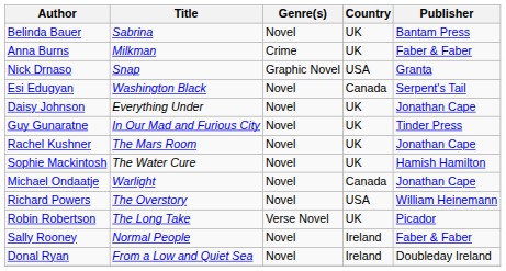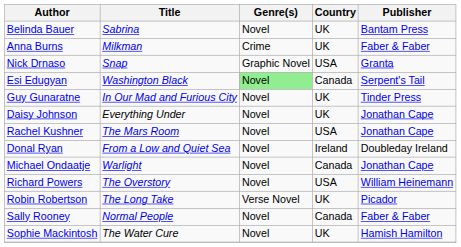 <table class="wikitable">
 <tr>
 <th>Author</th>
 <th>Title</th>
 <th>Genre(s)</th>
 <th>Country</th>
 <th>Publisher</th>
 </tr>
 <tr>
 <td><a href='#'>Belinda Bauer</a></td>
 <td><em><a href='#'>Sabrina</a></em></td>
 <td>Novel</td>
 <td>UK</td>
 <td><a href='#'>Bantam Press</a></td>
 </tr>
 <tr>
 <td><a href='#'>Anna Burns</a></td>
 <td><em><a href='#'>Milkman</a></em></td>
 <td>Crime</td>
 <td>UK</td>
 <td><a href='#'>Faber & Faber</a></td>
 </tr>
 <tr>
 <td><a href='#'>Nick Drnaso</a></td>
 <td><em><a href='#'>Snap</a></em></td>
 <td>Graphic Novel</td>
 <td>USA</td>
 <td><a href='#'>Granta</a></td>
 </tr>
 <tr>
 <td><a href='#'>Esi Edugyan</a></td>
 <td><em><a href='#'>Washington Black</a></em></td>
-<td>Novel</td>
+<td style="background: lightgreen;">Novel</td>
 <td>Canada</td>
 <td><a href='#'>Serpent's Tail</a></td>
+</tr>
+<tr>
+<td><a href='#'>Guy Gunaratne</a></td>
+<td><em><a href='#'>In Our Mad and Furious City</a></em></td>
+<td>Novel</td>
+<td>UK</td>
+<td><a href='#'>Tinder Press</a></td>
 </tr>
 <tr>
 <td><a href='#'> Daisy Johnson</a></td>
 <td><em>Everything Under</em></td>
 <td>Novel</td>
 <td>UK</td>
 <td><a href='#'>Jonathan Cape</a></td>
 </tr>
 <tr>
-<td><a href='#'>Guy Gunaratne</a></td>
-<td><em><a href='#'>In Our Mad and Furious City</a></em></td>
-<td>Novel</td>
-<td>UK</td>
-<td><a href='#'>Tinder Press</a></td>
-</tr>
-<tr>
 <td><a href='#'>Rachel Kushner</a></td>
 <td><em><a href='#'>The Mars Room</a></em></td>
 <td>Novel</td>
-<td>UK</td>
+<td>USA</td>
 <td><a href='#'>Jonathan Cape</a></td>
 </tr>
 <tr>
-<td><a href='#'>Sophie Mackintosh</a></td>
-<td><em>The Water Cure</em></td>
+<td><a href='#'>Donal Ryan</a></td>
+<td><em><a href='#'>From a Low and Quiet Sea</a></em></td>
 <td>Novel</td>
-<td>UK</td>
-<td><a href='#'>Hamish Hamilton</a></td>
+<td>Ireland</td>
+<td>Doubleday Ireland</td>
 </tr>
 <tr>
 <td><a href='#'>Michael Ondaatje</a></td>
 <td><em><a href='#'>Warlight</a></em></td>
 <td>Novel</td>
 <td>Canada</td>
 <td><a href='#'>Jonathan Cape</a></td>
 </tr>
 <tr>
 <td><a href='#'>Richard Powers</a></td>
 <td><em><a href='#'>The Overstory</a></em></td>
 <td>Novel</td>
 <td>USA</td>
 <td><a href='#'>William Heinemann</a></td>
 </tr>
 <tr>
 <td><a href='#'>Robin Robertson</a></td>
 <td><em><a href='#'>The Long Take</a></em></td>
 <td>Verse Novel</td>
 <td>UK</td>
 <td><a href='#'>Picador</a></td>
 </tr>
 <tr>
 <td><a href='#'>Sally Rooney</a></td>
 <td><em><a href='#'>Normal People</a></em></td>
 <td>Novel</td>
-<td>Ireland</td>
+<td>Canada</td>
 <td><a href='#'>Faber & Faber</a></td>
 </tr>
 <tr>
-<td><a href='#'>Donal Ryan</a></td>
-<td><em><a href='#'>From a Low and Quiet Sea</a></em></td>
+<td><a href='#'>Sophie Mackintosh</a></td>
+<td><em>The Water Cure</em></td>
 <td>Novel</td>
-<td>Ireland</td>
-<td>Doubleday Ireland</td>
+<td>UK</td>
+<td><a href='#'>Hamish Hamilton</a></td>
 </tr>
 <tr>
 </tr>
 </table>
